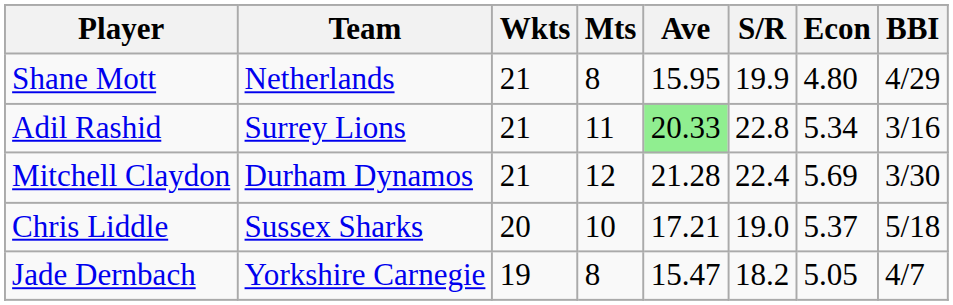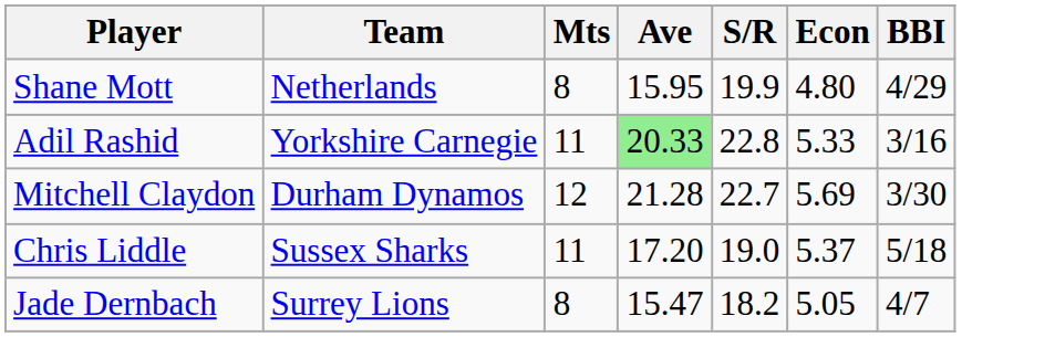 <table class="wikitable">
 <tr>
 <th>Player</th>
 <th>Team</th>
-<th>Wkts</th>
 <th>Mts</th>
 <th>Ave</th>
 <th>S/R</th>
 <th>Econ</th>
 <th>BBI</th>
 </tr>
 <tr>
 <td><a href='#'>Shane Mott</a></td>
 <td><a href='#'>Netherlands</a></td>
-<td>21</td>
 <td>8</td>
 <td>15.95</td>
 <td>19.9</td>
 <td>4.80</td>
 <td>4/29</td>
 </tr>
 <tr>
 <td><a href='#'>Adil Rashid</a></td>
-<td><a href='#'>Surrey Lions</a></td>
-<td>21</td>
+<td><a href='#'>Yorkshire Carnegie</a></td>
 <td>11</td>
 <td style="background: lightgreen;">20.33</td>
 <td>22.8</td>
-<td>5.34</td>
+<td>5.33</td>
 <td>3/16</td>
 </tr>
 <tr>
 <td><a href='#'>Mitchell Claydon</a></td>
 <td><a href='#'>Durham Dynamos</a></td>
-<td>21</td>
 <td>12</td>
 <td>21.28</td>
-<td>22.4</td>
+<td>22.7</td>
 <td>5.69</td>
 <td>3/30</td>
 </tr>
 <tr>
 <td><a href='#'>Chris Liddle</a></td>
 <td><a href='#'>Sussex Sharks</a></td>
-<td>20</td>
-<td>10</td>
-<td>17.21</td>
+<td>11</td>
+<td>17.20</td>
 <td>19.0</td>
 <td>5.37</td>
 <td>5/18</td>
 </tr>
 <tr>
 <td><a href='#'>Jade Dernbach</a></td>
-<td><a href='#'>Yorkshire Carnegie</a></td>
-<td>19</td>
+<td><a href='#'>Surrey Lions</a></td>
 <td>8</td>
 <td>15.47</td>
 <td>18.2</td>
 <td>5.05</td>
 <td>4/7</td>
 </tr>
 </table>
